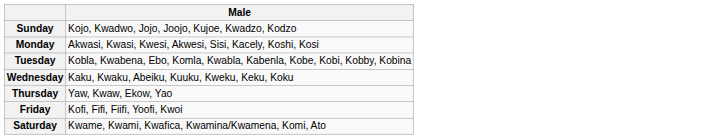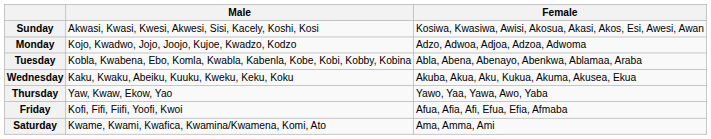 <table class="wikitable">
 <tr>
 <th></th>
 <th>Male</th>
+<th>Female</th>
 </tr>
 <tr>
 <th>Sunday</th>
-<td>Kojo,  Kwadwo, Jojo, Joojo, Kujoe, Kwadzo, Kodzo</td>
+<td>Akwasi, Kwasi, Kwesi, Akwesi, Sisi, Kacely, Koshi, Kosi</td>
+<td>Kosiwa, Kwasiwa, Awisi, Akosua, Akasi, Akos, Esi, Awesi, Awan</td>
 </tr>
 <tr>
 <th>Monday</th>
-<td>Akwasi, Kwasi, Kwesi, Akwesi, Sisi, Kacely, Koshi, Kosi</td>
+<td>Kojo,  Kwadwo, Jojo, Joojo, Kujoe, Kwadzo, Kodzo</td>
+<td>Adzo, Adwoa, Adjoa, Adzoa, Adwoma</td>
 </tr>
 <tr>
 <th>Tuesday</th>
 <td>Kobla, Kwabena, Ebo, Komla,  Kwabla, Kabenla, Kobe, Kobi, Kobby, Kobina</td>
+<td>Abla, Abena, Abenayo, Abenkwa, Ablamaa, Araba</td>
 </tr>
 <tr>
 <th>Wednesday</th>
 <td>Kaku, Kwaku, Abeiku, Kuuku, Kweku, Keku, Koku</td>
+<td>Akuba, Akua, Aku, Kukua, Akuma, Akusea, Ekua</td>
 </tr>
 <tr>
 <th>Thursday</th>
 <td>Yaw, Kwaw, Ekow, Yao</td>
+<td>Yawo, Yaa, Yawa, Awo, Yaba</td>
 </tr>
 <tr>
 <th>Friday</th>
 <td>Kofi, Fifi, Fiifi, Yoofi, Kwoi</td>
+<td>Afua, Afia, Afi, Efua, Efia, Afmaba</td>
 </tr>
 <tr>
 <th>Saturday</th>
 <td>Kwame, Kwami, Kwafica, Kwamina/Kwamena, Komi, Ato</td>
+<td>Ama, Amma, Ami</td>
 </tr>
 </table>
